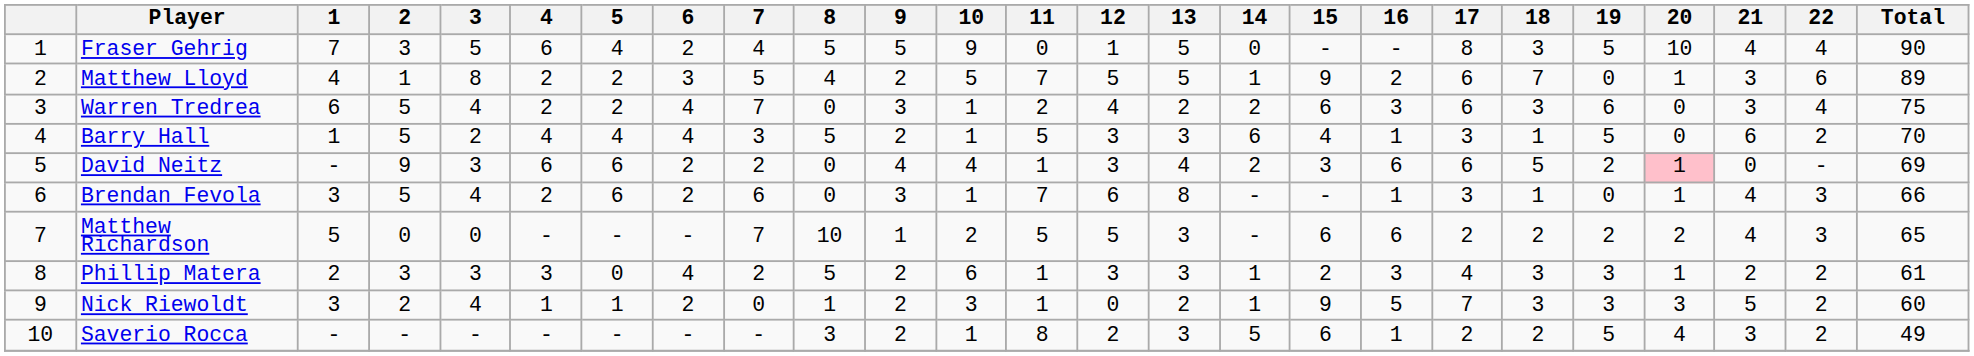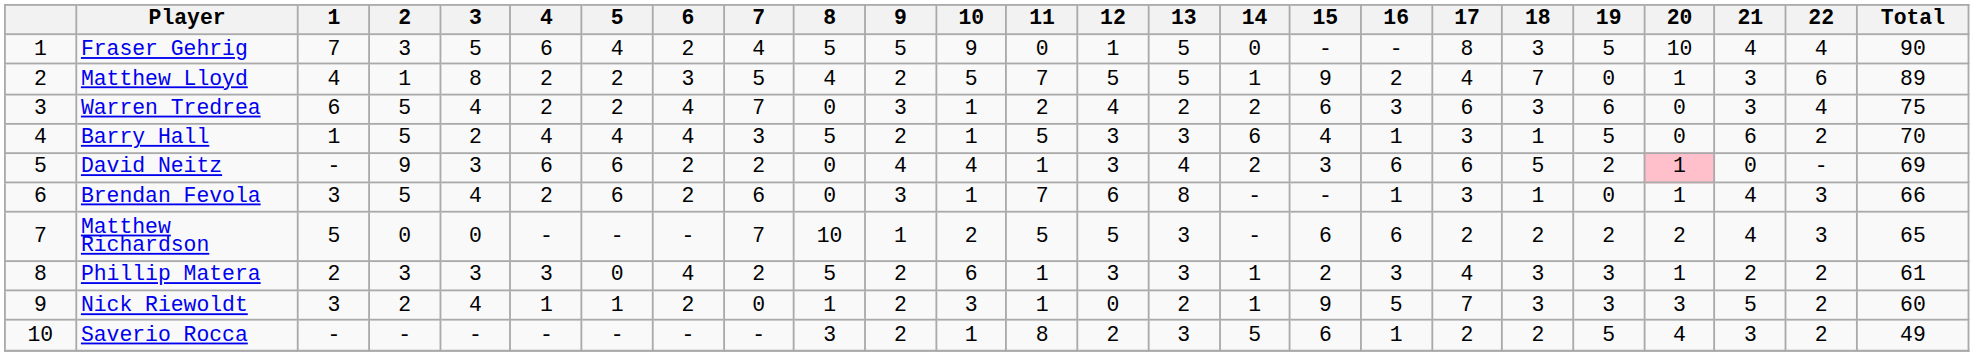 <table class="wikitable nowraplinks" style="text-align:center; line-height: 90%; font-size:90%;" width=85%>
 <tr>
 <th width=20 abbr="Position"></th>
 <th width=75px>Player</th>
 <th width=20 abbr="Round 1">1</th>
 <th width=20 abbr="Round 2">2</th>
 <th width=20 abbr="Round 3">3</th>
 <th width=20 abbr="Round 4">4</th>
 <th width=20 abbr="Round 5">5</th>
 <th width=20 abbr="Round 6">6</th>
 <th width=20 abbr="Round 7">7</th>
 <th width=20 abbr="Round 8">8</th>
 <th width=20 abbr="Round 9">9</th>
 <th width=20 abbr="Round 10">10</th>
 <th width=20 abbr="Round 11">11</th>
 <th width=20 abbr="Round 12">12</th>
 <th width=20 abbr="Round 13">13</th>
 <th width=20 abbr="Round 14">14</th>
 <th width=20 abbr="Round 15">15</th>
 <th width=20 abbr="Round 16">16</th>
 <th width=20 abbr="Round 17">17</th>
 <th width=20 abbr="Round 18">18</th>
 <th width=20 abbr="Round 19">19</th>
 <th width=20 abbr="Round 20">20</th>
 <th width=20 abbr="Round 21">21</th>
 <th width=20 abbr="Round 22">22</th>
 <th width=20 abbr="Total">Total</th>
 </tr>
 <tr>
 <td>1</td>
 <td style="text-align:left;"><a href='#'>Fraser Gehrig</a></td>
 <td>7</td>
 <td>3</td>
 <td>5</td>
 <td>6</td>
 <td>4</td>
 <td>2</td>
 <td>4</td>
 <td>5</td>
 <td>5</td>
 <td>9</td>
 <td>0</td>
 <td>1</td>
 <td>5</td>
 <td>0</td>
 <td>-</td>
 <td>-</td>
 <td>8</td>
 <td>3</td>
 <td>5</td>
 <td>10</td>
 <td>4</td>
 <td>4</td>
 <td>90</td>
 </tr>
 <tr>
 <td>2</td>
 <td style="text-align:left;"><a href='#'>Matthew Lloyd</a></td>
 <td>4</td>
 <td>1</td>
 <td>8</td>
 <td>2</td>
 <td>2</td>
 <td>3</td>
 <td>5</td>
 <td>4</td>
 <td>2</td>
 <td>5</td>
 <td>7</td>
 <td>5</td>
 <td>5</td>
 <td>1</td>
 <td>9</td>
 <td>2</td>
-<td>6</td>
+<td>4</td>
 <td>7</td>
 <td>0</td>
 <td>1</td>
 <td>3</td>
 <td>6</td>
 <td>89</td>
 </tr>
 <tr>
 <td>3</td>
 <td style="text-align:left;"><a href='#'>Warren Tredrea</a></td>
 <td>6</td>
 <td>5</td>
 <td>4</td>
 <td>2</td>
 <td>2</td>
 <td>4</td>
 <td>7</td>
 <td>0</td>
 <td>3</td>
 <td>1</td>
 <td>2</td>
 <td>4</td>
 <td>2</td>
 <td>2</td>
 <td>6</td>
 <td>3</td>
 <td>6</td>
 <td>3</td>
 <td>6</td>
 <td>0</td>
 <td>3</td>
 <td>4</td>
 <td>75</td>
 </tr>
 <tr>
 <td>4</td>
 <td style="text-align:left;"><a href='#'>Barry Hall</a></td>
 <td>1</td>
 <td>5</td>
 <td>2</td>
 <td>4</td>
 <td>4</td>
 <td>4</td>
 <td>3</td>
 <td>5</td>
 <td>2</td>
 <td>1</td>
 <td>5</td>
 <td>3</td>
 <td>3</td>
 <td>6</td>
 <td>4</td>
 <td>1</td>
 <td>3</td>
 <td>1</td>
 <td>5</td>
 <td>0</td>
 <td>6</td>
 <td>2</td>
 <td>70</td>
 </tr>
 <tr>
 <td>5</td>
 <td style="text-align:left;"><a href='#'>David Neitz</a></td>
 <td>-</td>
 <td>9</td>
 <td>3</td>
 <td>6</td>
 <td>6</td>
 <td>2</td>
 <td>2</td>
 <td>0</td>
 <td>4</td>
 <td>4</td>
 <td>1</td>
 <td>3</td>
 <td>4</td>
 <td>2</td>
 <td>3</td>
 <td>6</td>
 <td>6</td>
 <td>5</td>
 <td>2</td>
 <td style="background: pink;">1</td>
 <td>0</td>
 <td>-</td>
 <td>69</td>
 </tr>
 <tr>
 <td>6</td>
 <td style="text-align:left;"><a href='#'>Brendan Fevola</a></td>
 <td>3</td>
 <td>5</td>
 <td>4</td>
 <td>2</td>
 <td>6</td>
 <td>2</td>
 <td>6</td>
 <td>0</td>
 <td>3</td>
 <td>1</td>
 <td>7</td>
 <td>6</td>
 <td>8</td>
 <td>-</td>
 <td>-</td>
 <td>1</td>
 <td>3</td>
 <td>1</td>
 <td>0</td>
 <td>1</td>
 <td>4</td>
 <td>3</td>
 <td>66</td>
 </tr>
 <tr>
 <td>7</td>
 <td style="text-align:left;"><a href='#'>Matthew Richardson</a></td>
 <td>5</td>
 <td>0</td>
 <td>0</td>
 <td>-</td>
 <td>-</td>
 <td>-</td>
 <td>7</td>
 <td>10</td>
 <td>1</td>
 <td>2</td>
 <td>5</td>
 <td>5</td>
 <td>3</td>
 <td>-</td>
 <td>6</td>
 <td>6</td>
 <td>2</td>
 <td>2</td>
 <td>2</td>
 <td>2</td>
 <td>4</td>
 <td>3</td>
 <td>65</td>
 </tr>
 <tr>
 <td>8</td>
 <td style="text-align:left;"><a href='#'>Phillip Matera</a></td>
 <td>2</td>
 <td>3</td>
 <td>3</td>
 <td>3</td>
 <td>0</td>
 <td>4</td>
 <td>2</td>
 <td>5</td>
 <td>2</td>
 <td>6</td>
 <td>1</td>
 <td>3</td>
 <td>3</td>
 <td>1</td>
 <td>2</td>
 <td>3</td>
 <td>4</td>
 <td>3</td>
 <td>3</td>
 <td>1</td>
 <td>2</td>
 <td>2</td>
 <td>61</td>
 </tr>
 <tr>
 <td>9</td>
 <td style="text-align:left;"><a href='#'>Nick Riewoldt</a></td>
 <td>3</td>
 <td>2</td>
 <td>4</td>
 <td>1</td>
 <td>1</td>
 <td>2</td>
 <td>0</td>
 <td>1</td>
 <td>2</td>
 <td>3</td>
 <td>1</td>
 <td>0</td>
 <td>2</td>
 <td>1</td>
 <td>9</td>
 <td>5</td>
 <td>7</td>
 <td>3</td>
 <td>3</td>
 <td>3</td>
 <td>5</td>
 <td>2</td>
 <td>60</td>
 </tr>
 <tr>
 <td>10</td>
 <td style="text-align:left;"><a href='#'>Saverio Rocca</a></td>
 <td>-</td>
 <td>-</td>
 <td>-</td>
 <td>-</td>
 <td>-</td>
 <td>-</td>
 <td>-</td>
 <td>3</td>
 <td>2</td>
 <td>1</td>
 <td>8</td>
 <td>2</td>
 <td>3</td>
 <td>5</td>
 <td>6</td>
 <td>1</td>
 <td>2</td>
 <td>2</td>
 <td>5</td>
 <td>4</td>
 <td>3</td>
 <td>2</td>
 <td>49</td>
 </tr>
 <tr>
 </tr>
 </table>
